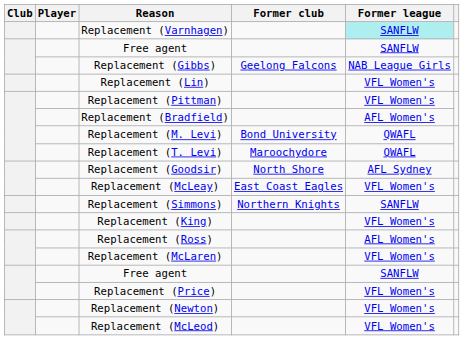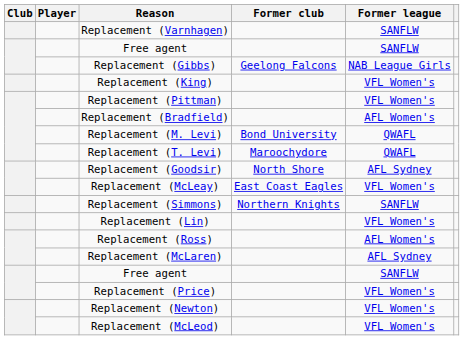 <table class="wikitable sortable plainrowheaders" style="text-align:center;">
 <tr>
 <th scope="col">Club</th>
 <th scope="col">Player</th>
 <th scope="col">Reason</th>
 <th scope="col">Former club</th>
 <th scope="col">Former league</th>
 <th class="unsortable"></th>
 </tr>
 <tr>
 <th scope="row"></th>
 <td></td>
 <td>Replacement (<a href='#'>Varnhagen</a>)</td>
 <td></td>
-<td style="background: paleturquoise;"><a href='#'>SANFLW</a></td>
+<td><a href='#'>SANFLW</a></td>
 <td></td>
 </tr>
 <tr>
 <th scope="row" rowspan=2></th>
 <td></td>
 <td>Free agent</td>
 <td></td>
 <td><a href='#'>SANFLW</a></td>
 <td></td>
 </tr>
 <tr>
 <td></td>
 <td>Replacement (<a href='#'>Gibbs</a>)</td>
 <td><a href='#'>Geelong Falcons</a></td>
 <td><a href='#'>NAB League Girls</a></td>
 <td></td>
 </tr>
 <tr>
 <th scope="row"></th>
 <td></td>
-<td>Replacement (<a href='#'>Lin</a>)</td>
+<td>Replacement (<a href='#'>King</a>)</td>
 <td></td>
 <td><a href='#'>VFL Women's</a></td>
 <td></td>
 </tr>
 <tr>
 <th scope="row" rowspan=4></th>
 <td></td>
 <td>Replacement (<a href='#'>Pittman</a>)</td>
 <td></td>
 <td><a href='#'>VFL Women's</a></td>
 <td rowspan=2></td>
 </tr>
 <tr>
 <td></td>
 <td>Replacement (<a href='#'>Bradfield</a>)</td>
 <td></td>
 <td><a href='#'>AFL Women's</a></td>
 </tr>
 <tr>
 <td></td>
 <td>Replacement (<a href='#'>M. Levi</a>)</td>
 <td><a href='#'>Bond University</a></td>
 <td><a href='#'>QWAFL</a></td>
 <td rowspan=2></td>
 </tr>
 <tr>
 <td></td>
 <td>Replacement (<a href='#'>T. Levi</a>)</td>
 <td><a href='#'>Maroochydore</a></td>
 <td><a href='#'>QWAFL</a></td>
 </tr>
 <tr>
 <th scope="row" rowspan=2></th>
 <td></td>
 <td>Replacement (<a href='#'>Goodsir</a>)</td>
 <td><a href='#'>North Shore</a></td>
 <td><a href='#'>AFL Sydney</a></td>
 <td></td>
 </tr>
 <tr>
 <td></td>
 <td>Replacement (<a href='#'>McLeay</a>)</td>
 <td><a href='#'>East Coast Eagles</a></td>
 <td><a href='#'>VFL Women's</a></td>
 <td></td>
 </tr>
 <tr>
 <th scope="row"></th>
 <td></td>
 <td>Replacement (<a href='#'>Simmons</a>)</td>
 <td><a href='#'>Northern Knights</a></td>
 <td><a href='#'>SANFLW</a></td>
 <td></td>
 </tr>
 <tr>
 <th scope="row"></th>
 <td></td>
-<td>Replacement (<a href='#'>King</a>)</td>
+<td>Replacement (<a href='#'>Lin</a>)</td>
 <td></td>
 <td><a href='#'>VFL Women's</a></td>
 <td></td>
 </tr>
 <tr>
 <th scope="row" rowspan=2></th>
 <td></td>
 <td>Replacement (<a href='#'>Ross</a>)</td>
 <td></td>
 <td><a href='#'>AFL Women's</a></td>
 <td></td>
 </tr>
 <tr>
 <td></td>
 <td>Replacement (<a href='#'>McLaren</a>)</td>
 <td></td>
-<td><a href='#'>VFL Women's</a></td>
+<td><a href='#'>AFL Sydney</a></td>
 <td></td>
 </tr>
 <tr>
 <th scope="row" rowspan=2></th>
 <td></td>
 <td>Free agent</td>
 <td></td>
 <td><a href='#'>SANFLW</a></td>
 <td></td>
 </tr>
 <tr>
 <td></td>
 <td>Replacement (<a href='#'>Price</a>)</td>
 <td></td>
 <td><a href='#'>VFL Women's</a></td>
 <td></td>
 </tr>
 <tr>
 <th scope="row" rowspan=2></th>
 <td></td>
 <td>Replacement (<a href='#'>Newton</a>)</td>
 <td></td>
 <td><a href='#'>VFL Women's</a></td>
 <td></td>
 </tr>
 <tr>
 <td></td>
 <td>Replacement (<a href='#'>McLeod</a>)</td>
 <td></td>
 <td><a href='#'>VFL Women's</a></td>
 <td></td>
 </tr>
 </table>
